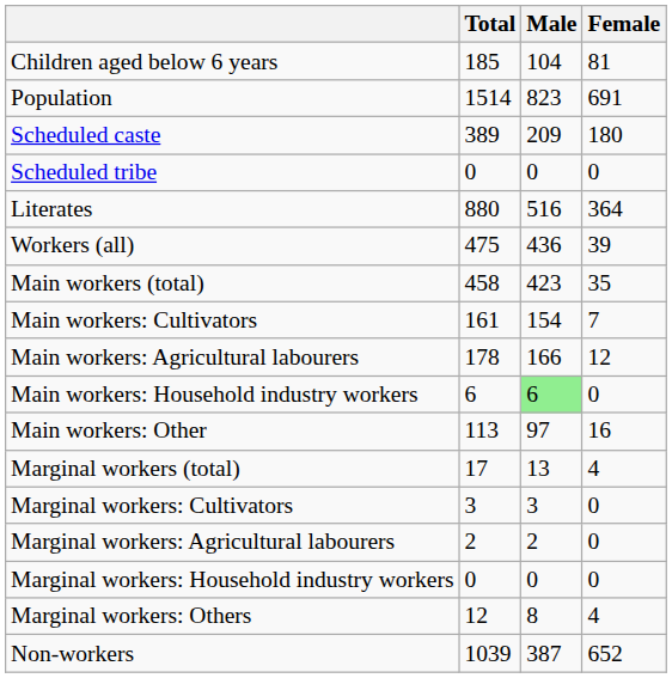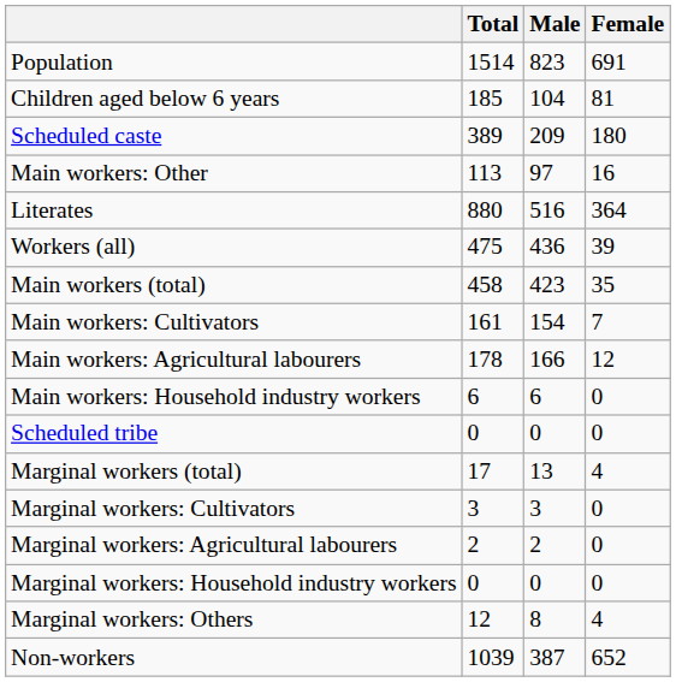 <table class="wikitable sortable">
 <tr>
 <th></th>
 <th>Total</th>
 <th>Male</th>
 <th>Female</th>
 </tr>
 <tr>
+<td>Population</td>
+<td>1514</td>
+<td>823</td>
+<td>691</td>
+</tr>
+<tr>
 <td>Children aged below 6 years</td>
 <td>185</td>
 <td>104</td>
 <td>81</td>
-</tr>
-<tr>
-<td>Population</td>
-<td>1514</td>
-<td>823</td>
-<td>691</td>
 </tr>
 <tr>
 <td><a href='#'>Scheduled caste</a></td>
 <td>389</td>
 <td>209</td>
 <td>180</td>
 </tr>
 <tr>
-<td><a href='#'>Scheduled tribe</a></td>
-<td>0</td>
-<td>0</td>
-<td>0</td>
+<td>Main workers: Other</td>
+<td>113</td>
+<td>97</td>
+<td>16</td>
 </tr>
 <tr>
 <td>Literates</td>
 <td>880</td>
 <td>516</td>
 <td>364</td>
 </tr>
 <tr>
 <td>Workers (all)</td>
 <td>475</td>
 <td>436</td>
 <td>39</td>
 </tr>
 <tr>
 <td>Main workers (total)</td>
 <td>458</td>
 <td>423</td>
 <td>35</td>
 </tr>
 <tr>
 <td>Main workers: Cultivators</td>
 <td>161</td>
 <td>154</td>
 <td>7</td>
 </tr>
 <tr>
 <td>Main workers: Agricultural labourers</td>
 <td>178</td>
 <td>166</td>
 <td>12</td>
 </tr>
 <tr>
 <td>Main workers: Household industry workers</td>
 <td>6</td>
-<td style="background: lightgreen;">6</td>
+<td>6</td>
 <td>0</td>
 </tr>
 <tr>
-<td>Main workers: Other</td>
-<td>113</td>
-<td>97</td>
-<td>16</td>
+<td><a href='#'>Scheduled tribe</a></td>
+<td>0</td>
+<td>0</td>
+<td>0</td>
 </tr>
 <tr>
 <td>Marginal workers (total)</td>
 <td>17</td>
 <td>13</td>
 <td>4</td>
 </tr>
 <tr>
 <td>Marginal workers: Cultivators</td>
 <td>3</td>
 <td>3</td>
 <td>0</td>
 </tr>
 <tr>
 <td>Marginal workers: Agricultural labourers</td>
 <td>2</td>
 <td>2</td>
 <td>0</td>
 </tr>
 <tr>
 <td>Marginal workers: Household industry workers</td>
 <td>0</td>
 <td>0</td>
 <td>0</td>
 </tr>
 <tr>
 <td>Marginal workers: Others</td>
 <td>12</td>
 <td>8</td>
 <td>4</td>
 </tr>
 <tr>
 <td>Non-workers</td>
 <td>1039</td>
 <td>387</td>
 <td>652</td>
 </tr>
 </table>
